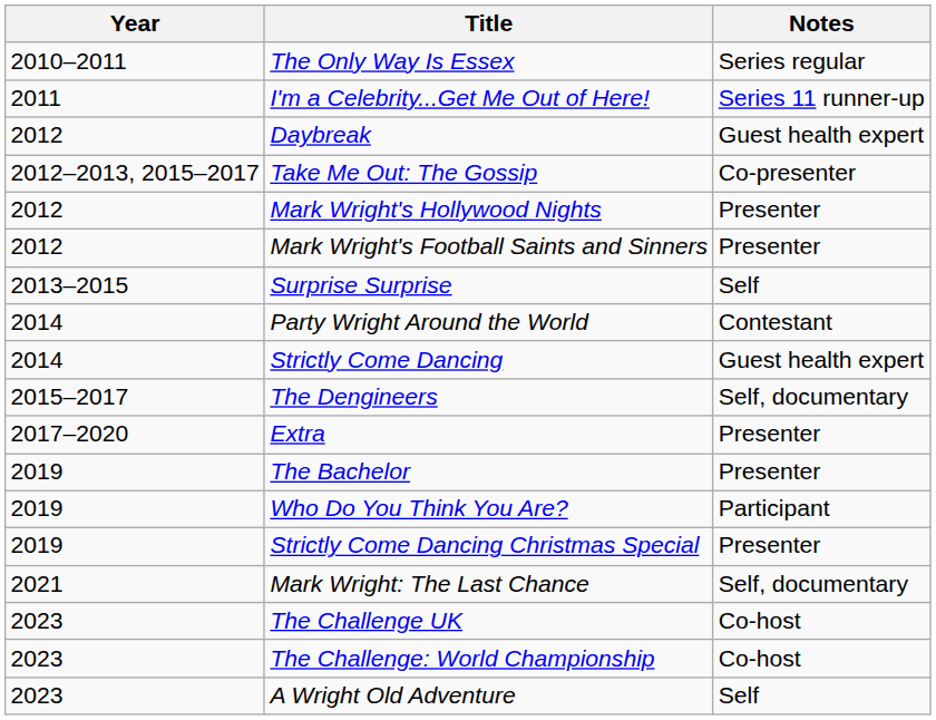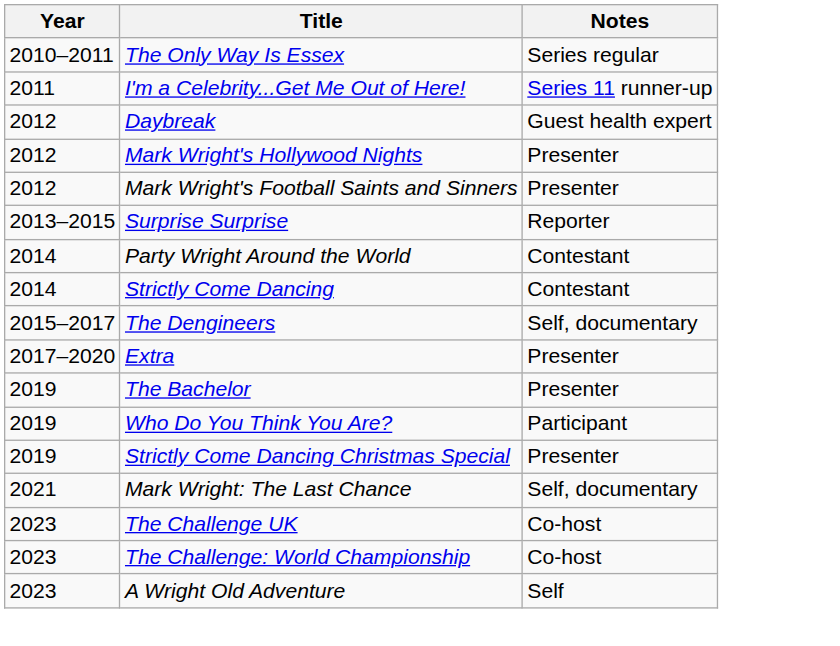 <table class="wikitable sortable">
 <tr>
 <th>Year</th>
 <th>Title</th>
 <th>Notes</th>
 </tr>
 <tr>
 <td>2010–2011</td>
 <td><em><a href='#'>The Only Way Is Essex</a></em></td>
 <td>Series regular</td>
 </tr>
 <tr>
 <td>2011</td>
 <td><em><a href='#'>I'm a Celebrity...Get Me Out of Here!</a></em></td>
 <td><a href='#'>Series 11</a> runner-up</td>
 </tr>
 <tr>
 <td>2012</td>
 <td><em><a href='#'>Daybreak</a></em></td>
 <td>Guest health expert</td>
 </tr>
 <tr>
-<td>2012–2013, 2015–2017</td>
-<td><em><a href='#'>Take Me Out: The Gossip</a></em></td>
-<td>Co-presenter</td>
-</tr>
-<tr>
 <td>2012</td>
 <td><em><a href='#'>Mark Wright's Hollywood Nights</a></em></td>
 <td>Presenter</td>
 </tr>
 <tr>
 <td>2012</td>
 <td><em>Mark Wright's Football Saints and Sinners</em></td>
 <td>Presenter</td>
 </tr>
 <tr>
 <td>2013–2015</td>
 <td><em><a href='#'>Surprise Surprise</a></em></td>
-<td>Self</td>
+<td>Reporter</td>
 </tr>
 <tr>
 <td>2014</td>
 <td><em>Party Wright Around the World</em></td>
 <td>Contestant</td>
 </tr>
 <tr>
 <td>2014</td>
 <td><em><a href='#'>Strictly Come Dancing</a></em></td>
-<td>Guest health expert</td>
+<td>Contestant</td>
 </tr>
 <tr>
 <td>2015–2017</td>
 <td><em><a href='#'>The Dengineers</a></em></td>
 <td>Self, documentary</td>
 </tr>
 <tr>
 <td>2017–2020</td>
 <td><em><a href='#'>Extra</a></em></td>
 <td>Presenter</td>
 </tr>
 <tr>
 <td>2019</td>
 <td><em><a href='#'>The Bachelor</a></em></td>
 <td>Presenter</td>
 </tr>
 <tr>
 <td>2019</td>
 <td><em><a href='#'>Who Do You Think You Are?</a></em></td>
 <td>Participant</td>
 </tr>
 <tr>
 <td>2019</td>
 <td><em><a href='#'>Strictly Come Dancing Christmas Special</a></em></td>
 <td>Presenter</td>
 </tr>
 <tr>
 <td>2021</td>
 <td><em>Mark Wright: The Last Chance</em></td>
 <td>Self, documentary</td>
 </tr>
 <tr>
 <td>2023</td>
 <td><em><a href='#'>The Challenge UK</a></em></td>
 <td>Co-host</td>
 </tr>
 <tr>
 <td>2023</td>
 <td><em><a href='#'>The Challenge: World Championship</a></em></td>
 <td>Co-host</td>
 </tr>
 <tr>
 <td>2023</td>
 <td><em>A Wright Old Adventure</em></td>
 <td>Self</td>
 </tr>
 </table>
